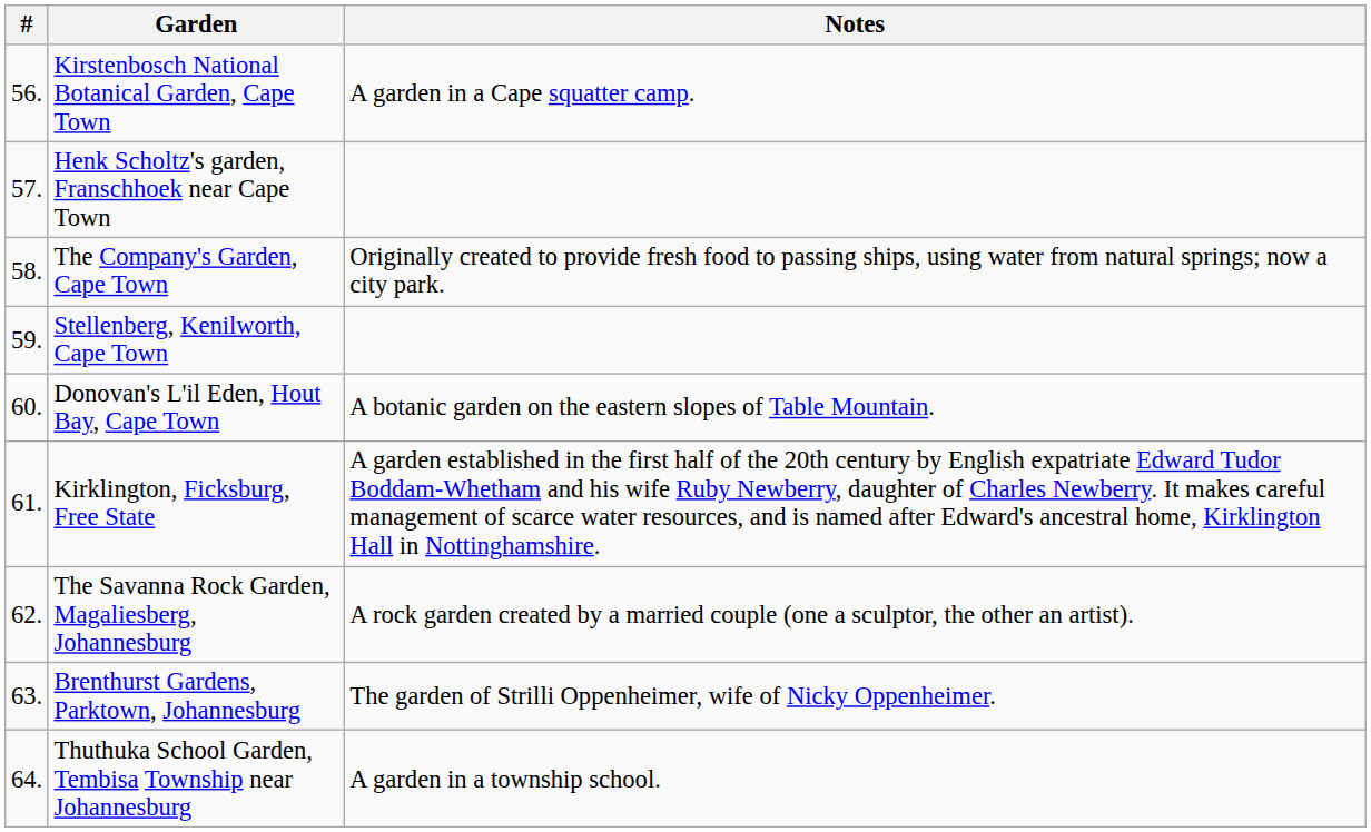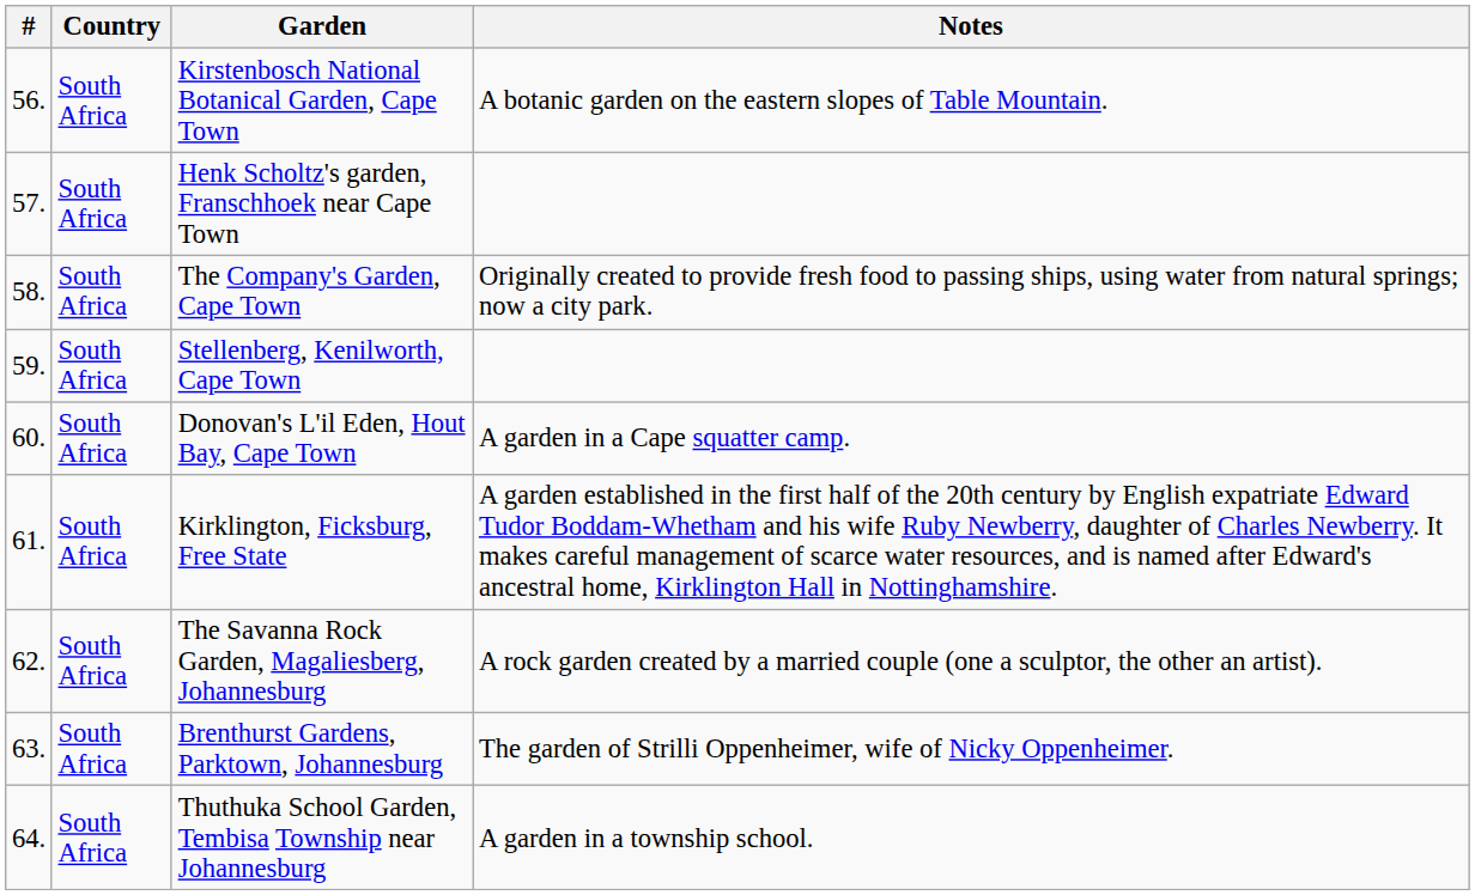 <table class="wikitable">
 <tr>
 <th>#</th>
+<th>Country</th>
 <th>Garden</th>
 <th>Notes</th>
 </tr>
 <tr>
 <td>56.</td>
+<td> <a href='#'>South Africa</a></td>
 <td><a href='#'>Kirstenbosch National Botanical Garden</a>, <a href='#'>Cape Town</a></td>
-<td>A garden in a Cape <a href='#'>squatter camp</a>.</td>
+<td>A botanic garden on the eastern slopes of <a href='#'>Table Mountain</a>. </td>
 </tr>
 <tr>
 <td>57.</td>
+<td> <a href='#'>South Africa</a></td>
 <td><a href='#'>Henk Scholtz</a>'s garden, <a href='#'>Franschhoek</a> near Cape Town</td>
 <td></td>
 </tr>
 <tr>
 <td>58.</td>
+<td> <a href='#'>South Africa</a></td>
 <td>The <a href='#'>Company's Garden</a>, <a href='#'>Cape Town</a></td>
 <td>Originally created to provide fresh food to passing ships, using water from natural springs; now a city park.</td>
 </tr>
 <tr>
 <td>59.</td>
+<td> <a href='#'>South Africa</a></td>
 <td><a href='#'>Stellenberg</a>, <a href='#'>Kenilworth, Cape Town</a></td>
 <td></td>
 </tr>
 <tr>
 <td>60.</td>
+<td> <a href='#'>South Africa</a></td>
 <td>Donovan's L'il Eden, <a href='#'>Hout Bay</a>, <a href='#'>Cape Town</a></td>
-<td>A botanic garden on the eastern slopes of <a href='#'>Table Mountain</a>. </td>
+<td>A garden in a Cape <a href='#'>squatter camp</a>.</td>
 </tr>
 <tr>
 <td>61.</td>
+<td> <a href='#'>South Africa</a></td>
 <td>Kirklington, <a href='#'>Ficksburg</a>, <a href='#'>Free State</a></td>
 <td>A garden established in the first half of the 20th century by English expatriate <a href='#'>Edward Tudor Boddam-Whetham</a> and his wife <a href='#'>Ruby Newberry</a>, daughter of <a href='#'>Charles Newberry</a>.  It makes careful management of scarce water resources, and is named after Edward's ancestral home, <a href='#'>Kirklington Hall</a> in <a href='#'>Nottinghamshire</a>. </td>
 </tr>
 <tr>
 <td>62.</td>
+<td> <a href='#'>South Africa</a></td>
 <td>The Savanna Rock Garden, <a href='#'>Magaliesberg</a>, <a href='#'>Johannesburg</a></td>
 <td>A rock garden created by a married couple (one a sculptor, the other an artist).</td>
 </tr>
 <tr>
 <td>63.</td>
+<td> <a href='#'>South Africa</a></td>
 <td><a href='#'>Brenthurst Gardens</a>, <a href='#'>Parktown</a>, <a href='#'>Johannesburg</a></td>
 <td>The garden of Strilli Oppenheimer, wife of <a href='#'>Nicky Oppenheimer</a>. </td>
 </tr>
 <tr>
 <td>64.</td>
+<td> <a href='#'>South Africa</a></td>
 <td>Thuthuka School Garden, <a href='#'>Tembisa</a> <a href='#'>Township</a> near <a href='#'>Johannesburg</a></td>
 <td>A garden in a township school.</td>
 </tr>
 </table>
